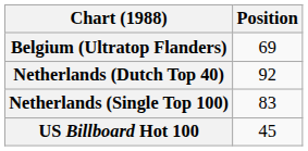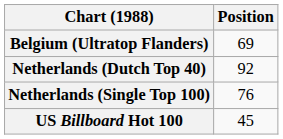 <table class="wikitable sortable plainrowheaders" style="text-align:center">
 <tr>
 <th scope="col">Chart (1988)</th>
 <th scope="col">Position</th>
 </tr>
 <tr>
 <th scope="row">Belgium (Ultratop Flanders)</th>
 <td>69</td>
 </tr>
 <tr>
 <th scope="row">Netherlands (Dutch Top 40)</th>
 <td>92</td>
 </tr>
 <tr>
 <th scope="row">Netherlands (Single Top 100)</th>
-<td>83</td>
+<td>76</td>
 </tr>
 <tr>
 <th scope="row">US <em>Billboard</em> Hot 100</th>
 <td>45</td>
 </tr>
 </table>
